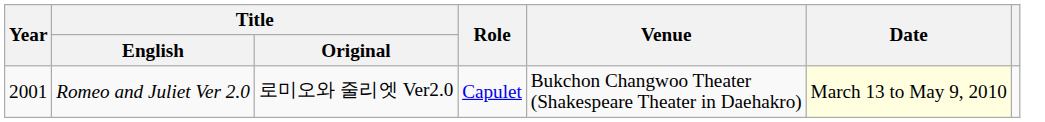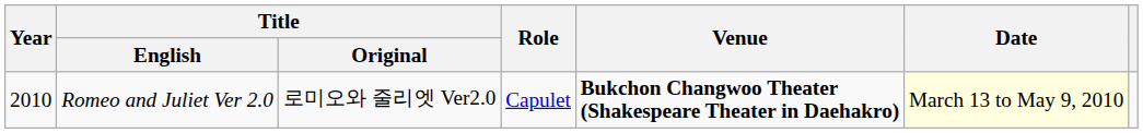 <table class="wikitable">
 <tr>
 <th rowspan="2">Year</th>
 <th colspan="2">Title</th>
 <th rowspan="2">Role</th>
 <th rowspan="2">Venue</th>
 <th rowspan="2">Date</th>
 <th rowspan="2" class="unsortable"></th>
 </tr>
 <tr>
 <th>English</th>
 <th>Original</th>
 </tr>
 <tr>
-<td>2001</td>
+<td>2010</td>
 <td><em>Romeo and Juliet Ver 2.0</em></td>
 <td>로미오와 줄리엣 Ver2.0</td>
 <td><a href='#'>Capulet</a></td>
-<td>Bukchon Changwoo Theater<br>(Shakespeare Theater in Daehakro)</td>
+<td><strong>Bukchon Changwoo Theater<br>(Shakespeare Theater in Daehakro)</strong></td>
 <td style="background: lightyellow;">March 13 to May 9, 2010</td>
 <td></td>
 </tr>
 </table>
